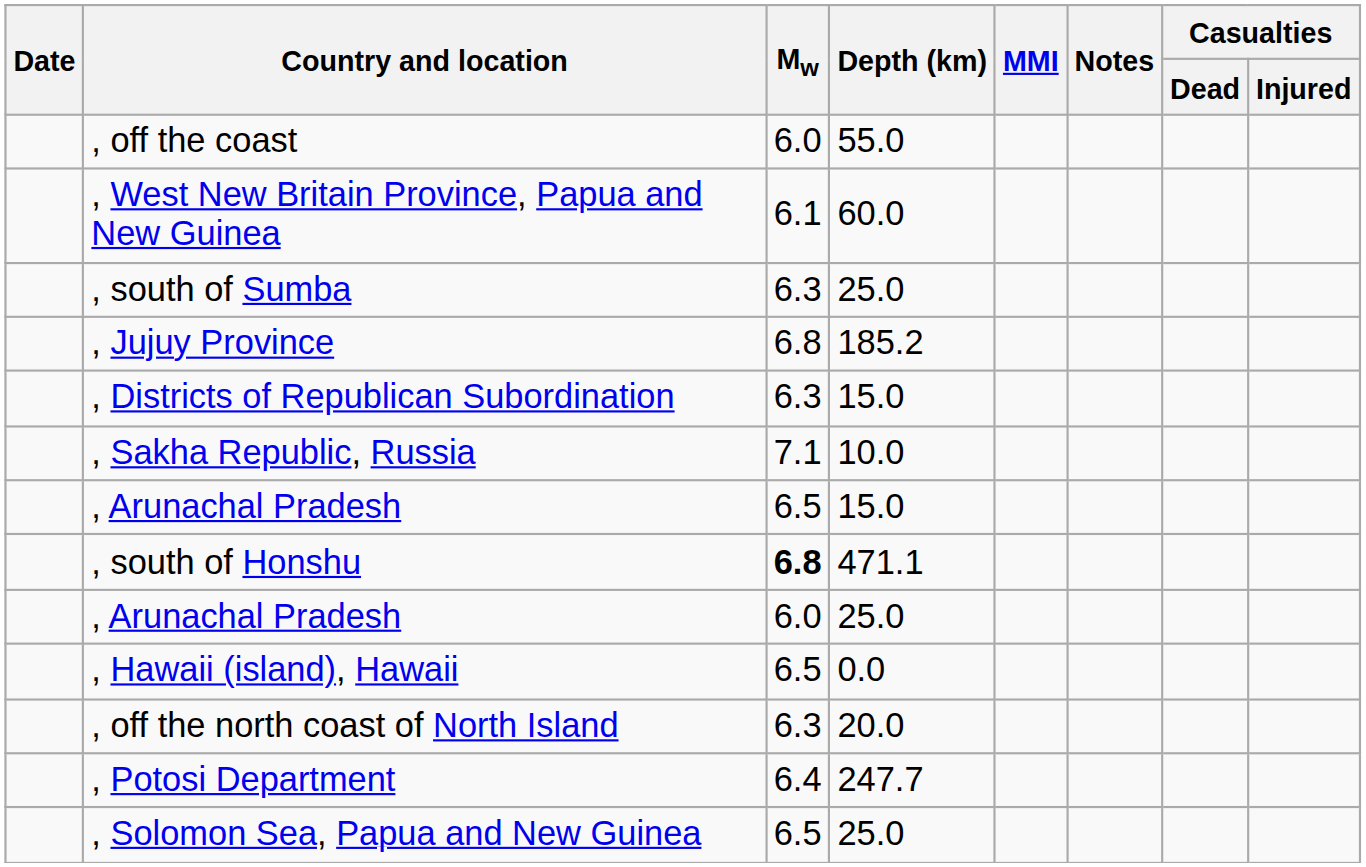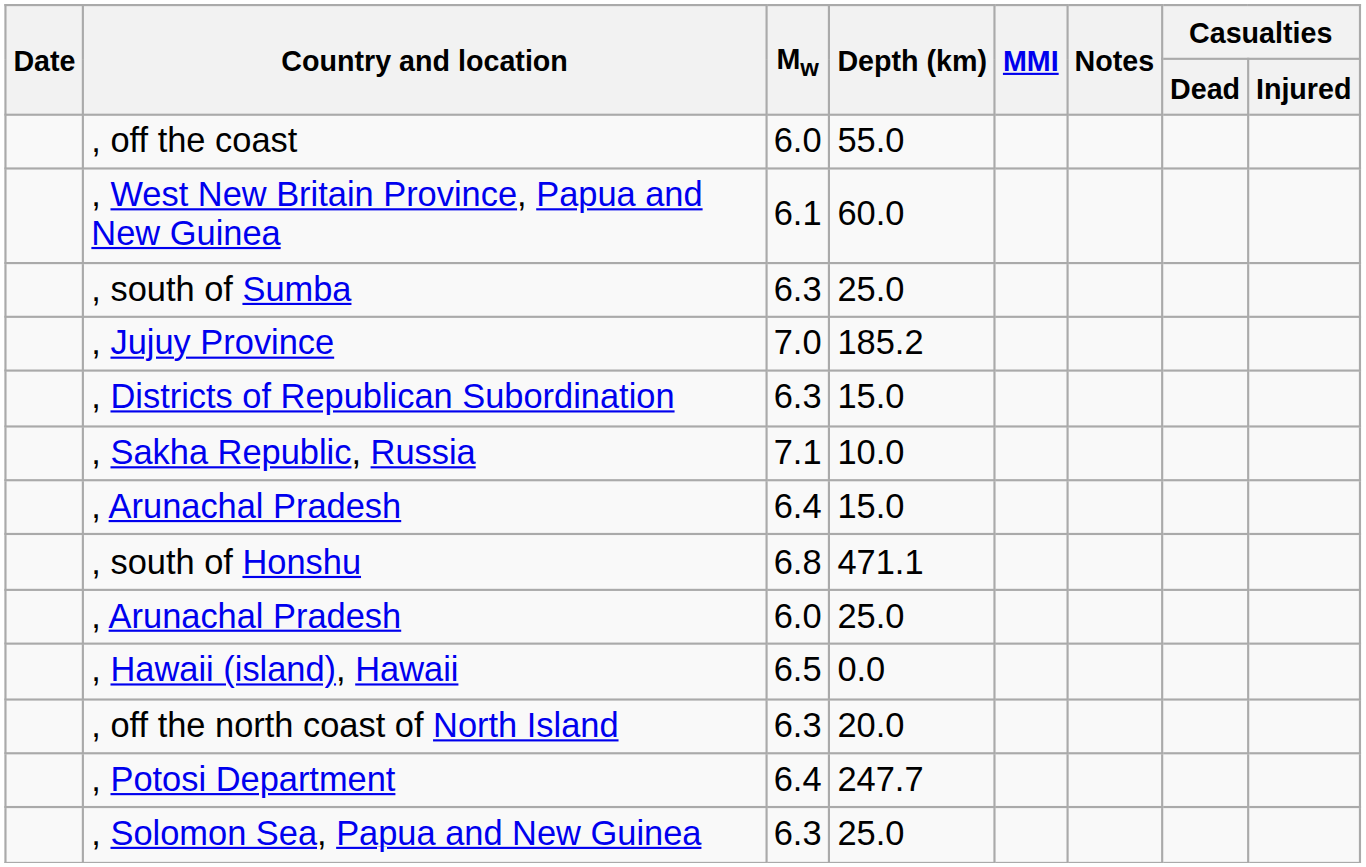 <table class="wikitable sortable sort-under" style="border:1px black; margin-left:1em;">
 <tr>
 <th rowspan="2"><small>Date</small></th>
 <th rowspan="2" style="width: 310px"><small>Country and location</small></th>
 <th rowspan="2"><small>M<sub>w</sub></small></th>
 <th rowspan="2"><small>Depth (km)</small></th>
 <th rowspan="2"><small><a href='#'>MMI</a></small></th>
 <th rowspan="2" class="unsortable"><small>Notes</small></th>
 <th colspan="2"><small>Casualties</small></th>
 </tr>
 <tr>
 <th><small>Dead</small></th>
 <th><small>Injured</small></th>
 </tr>
 <tr>
 <td></td>
 <td>, off the coast</td>
 <td>6.0</td>
 <td>55.0</td>
 <td></td>
 <td></td>
 <td></td>
 <td></td>
 </tr>
 <tr>
 <td></td>
 <td>, <a href='#'>West New Britain Province</a>, <a href='#'>Papua and New Guinea</a></td>
 <td>6.1</td>
 <td>60.0</td>
 <td></td>
 <td></td>
 <td></td>
 <td></td>
 </tr>
 <tr>
 <td></td>
 <td>, south of <a href='#'>Sumba</a></td>
 <td>6.3</td>
 <td>25.0</td>
 <td></td>
 <td></td>
 <td></td>
 <td></td>
 </tr>
 <tr>
 <td></td>
 <td>, <a href='#'>Jujuy Province</a></td>
-<td>6.8</td>
+<td>7.0</td>
 <td>185.2</td>
 <td></td>
 <td></td>
 <td></td>
 <td></td>
 </tr>
 <tr>
 <td></td>
 <td>, <a href='#'>Districts of Republican Subordination</a></td>
 <td>6.3</td>
 <td>15.0</td>
 <td></td>
 <td></td>
 <td></td>
 <td></td>
 </tr>
 <tr>
 <td></td>
 <td>, <a href='#'>Sakha Republic</a>, <a href='#'>Russia</a></td>
 <td>7.1</td>
 <td>10.0</td>
 <td></td>
 <td></td>
 <td></td>
 <td></td>
 </tr>
 <tr>
 <td></td>
 <td>, <a href='#'>Arunachal Pradesh</a></td>
-<td>6.5</td>
+<td>6.4</td>
 <td>15.0</td>
 <td></td>
 <td></td>
 <td></td>
 <td></td>
 </tr>
 <tr>
 <td></td>
 <td>, south of <a href='#'>Honshu</a></td>
-<td><strong>6.8</strong></td>
+<td>6.8</td>
 <td>471.1</td>
 <td></td>
 <td></td>
 <td></td>
 <td></td>
 </tr>
 <tr>
 <td></td>
 <td>, <a href='#'>Arunachal Pradesh</a></td>
 <td>6.0</td>
 <td>25.0</td>
 <td></td>
 <td></td>
 <td></td>
 <td></td>
 </tr>
 <tr>
 <td></td>
 <td>, <a href='#'>Hawaii (island)</a>, <a href='#'>Hawaii</a></td>
 <td>6.5</td>
 <td>0.0</td>
 <td></td>
 <td></td>
 <td></td>
 <td></td>
 </tr>
 <tr>
 <td></td>
 <td>, off the north coast of <a href='#'>North Island</a></td>
 <td>6.3</td>
 <td>20.0</td>
 <td></td>
 <td></td>
 <td></td>
 <td></td>
 </tr>
 <tr>
 <td></td>
 <td>, <a href='#'>Potosi Department</a></td>
 <td>6.4</td>
 <td>247.7</td>
 <td></td>
 <td></td>
 <td></td>
 <td></td>
 </tr>
 <tr>
 <td></td>
 <td>, <a href='#'>Solomon Sea</a>, <a href='#'>Papua and New Guinea</a></td>
-<td>6.5</td>
+<td>6.3</td>
 <td>25.0</td>
 <td></td>
 <td></td>
 <td></td>
 <td></td>
 </tr>
 </table>
